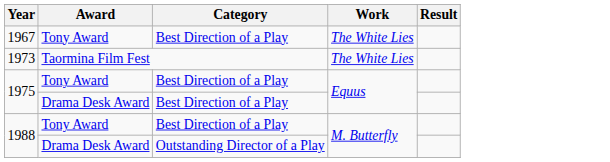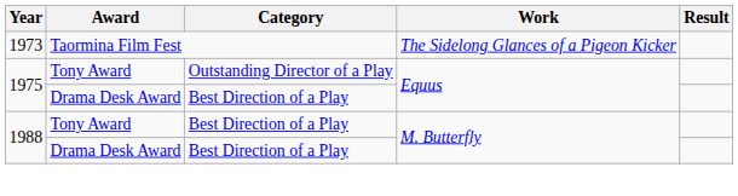 <table class="wikitable">
 <tr>
 <th>Year</th>
 <th>Award</th>
 <th>Category</th>
 <th>Work</th>
 <th>Result</th>
 </tr>
 <tr>
-<td>1967</td>
-<td><a href='#'>Tony Award</a></td>
-<td><a href='#'>Best Direction of a Play</a></td>
-<td><em><a href='#'>The White Lies</a></em></td>
-<td></td>
-</tr>
-<tr>
 <td>1973</td>
 <td colspan=2><a href='#'>Taormina Film Fest</a></td>
-<td><em><a href='#'>The White Lies</a></em></td>
+<td><em><a href='#'>The Sidelong Glances of a Pigeon Kicker</a></em></td>
 <td></td>
 </tr>
 <tr>
 <td rowspan=2>1975</td>
 <td><a href='#'>Tony Award</a></td>
-<td><a href='#'>Best Direction of a Play</a></td>
+<td><a href='#'>Outstanding Director of a Play</a></td>
 <td rowspan=2><em><a href='#'>Equus</a></em></td>
 <td></td>
 </tr>
 <tr>
 <td><a href='#'>Drama Desk Award</a></td>
 <td><a href='#'>Best Direction of a Play</a></td>
 <td></td>
 </tr>
 <tr>
 <td rowspan=2>1988</td>
 <td><a href='#'>Tony Award</a></td>
 <td><a href='#'>Best Direction of a Play</a></td>
 <td rowspan=2><em><a href='#'>M. Butterfly</a></em></td>
 <td></td>
 </tr>
 <tr>
 <td><a href='#'>Drama Desk Award</a></td>
-<td><a href='#'>Outstanding Director of a Play</a></td>
+<td><a href='#'>Best Direction of a Play</a></td>
 <td></td>
 </tr>
 </table>
